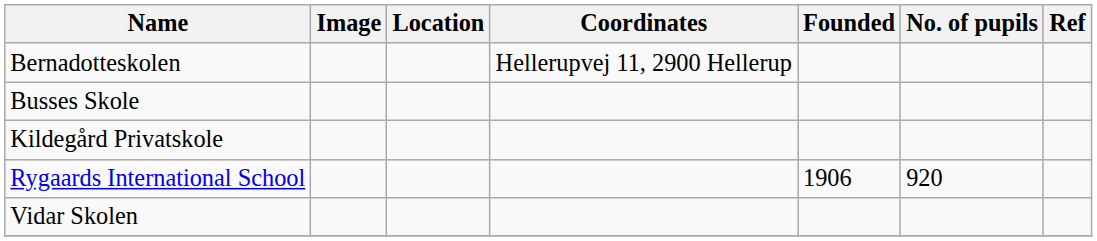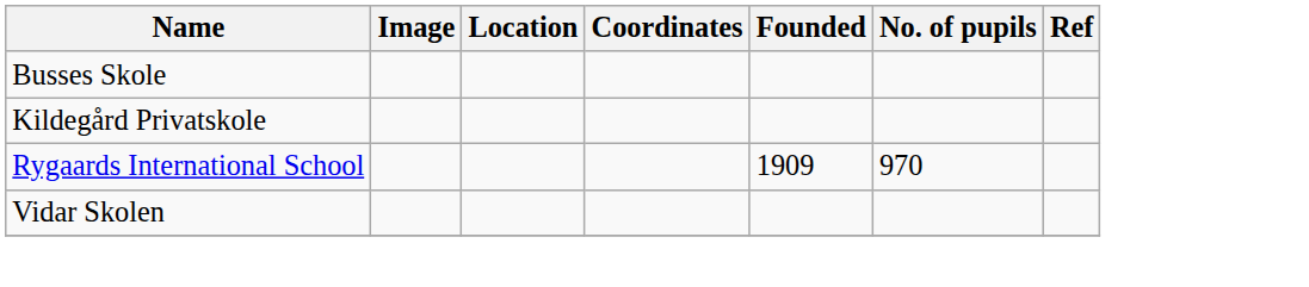 <table class="wikitable sortable">
 <tr>
 <th>Name</th>
 <th>Image</th>
 <th>Location</th>
 <th>Coordinates</th>
 <th>Founded</th>
 <th>No. of pupils</th>
 <th>Ref</th>
-</tr>
-<tr>
-<td>Bernadotteskolen</td>
-<td></td>
-<td></td>
-<td>Hellerupvej 11, 2900 Hellerup</td>
-<td></td>
-<td></td>
-<td></td>
 </tr>
 <tr>
 <td>Busses Skole</td>
 <td></td>
 <td></td>
 <td></td>
 <td></td>
 <td></td>
 <td></td>
 </tr>
 <tr>
 <td>Kildegård Privatskole</td>
 <td></td>
 <td></td>
 <td></td>
 <td></td>
 <td></td>
 <td></td>
 </tr>
 <tr>
 <td><a href='#'>Rygaards International School</a></td>
 <td></td>
 <td></td>
 <td></td>
-<td>1906</td>
-<td>920</td>
+<td>1909</td>
+<td>970</td>
 <td></td>
 </tr>
 <tr>
 <td>Vidar Skolen</td>
 <td></td>
 <td></td>
 <td></td>
 <td></td>
 <td></td>
 <td></td>
 </tr>
 <tr>
 </tr>
 </table>
